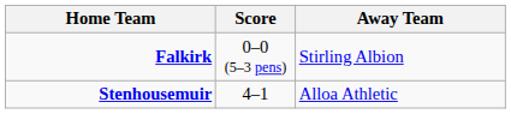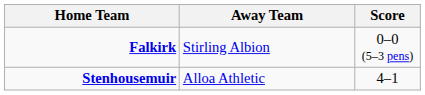 <table class="wikitable" style="border-collapse: collapse;">
 <tr>
 <th align="right" width="185">Home Team</th>
+<th align="left" width="185">Away Team</th>
 <th align="center" width="65"> Score </th>
-<th align="left" width="185">Away Team</th>
 </tr>
 <tr>
 <td style="text-align: right;"><strong><a href='#'>Falkirk</a></strong></td>
+<td style="text-align: left;"><a href='#'>Stirling Albion</a></td>
 <td style="text-align: center;">0–0 <br><small>(5–3 <a href='#'>pens</a>)</small></td>
-<td style="text-align: left;"><a href='#'>Stirling Albion</a></td>
 </tr>
 <tr>
 <td style="text-align: right;"><strong><a href='#'>Stenhousemuir</a></strong></td>
+<td style="text-align: left;"><a href='#'>Alloa Athletic</a></td>
 <td style="text-align: center;">4–1</td>
-<td style="text-align: left;"><a href='#'>Alloa Athletic</a></td>
 </tr>
 </table>
